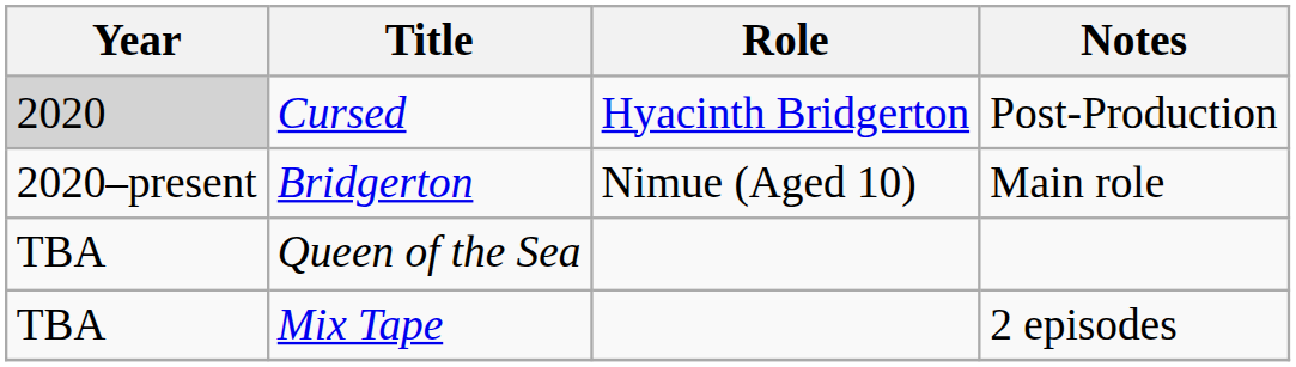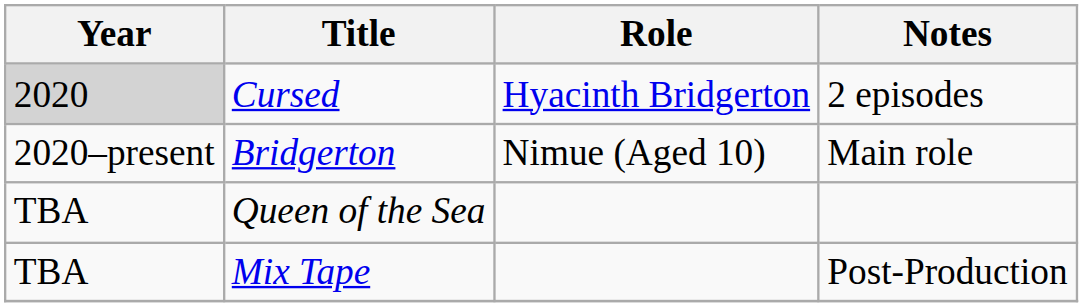 <table class="wikitable sortable">
 <tr>
 <th>Year</th>
 <th>Title</th>
 <th>Role</th>
 <th class="unsortable">Notes</th>
 </tr>
 <tr>
 <td style="background: lightgrey;">2020</td>
 <td><em><a href='#'>Cursed</a></em></td>
 <td><a href='#'>Hyacinth Bridgerton</a></td>
-<td>Post-Production</td>
+<td>2 episodes</td>
 </tr>
 <tr>
 <td>2020–present</td>
 <td><em><a href='#'>Bridgerton</a></em></td>
 <td>Nimue (Aged 10)</td>
 <td>Main role</td>
 </tr>
 <tr>
 <td>TBA</td>
 <td><em>Queen of the Sea</em></td>
 <td></td>
 <td></td>
 </tr>
 <tr>
 <td>TBA</td>
 <td><em><a href='#'>Mix Tape</a></em></td>
 <td></td>
-<td>2 episodes</td>
+<td>Post-Production</td>
 </tr>
 <tr>
 </tr>
 </table>
